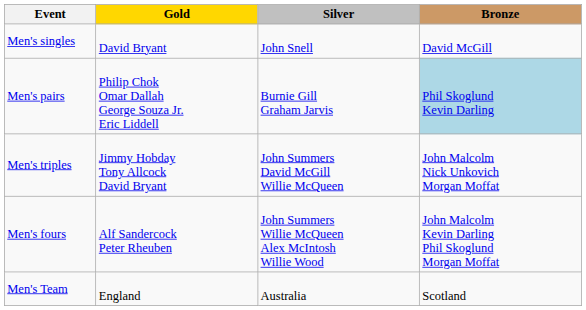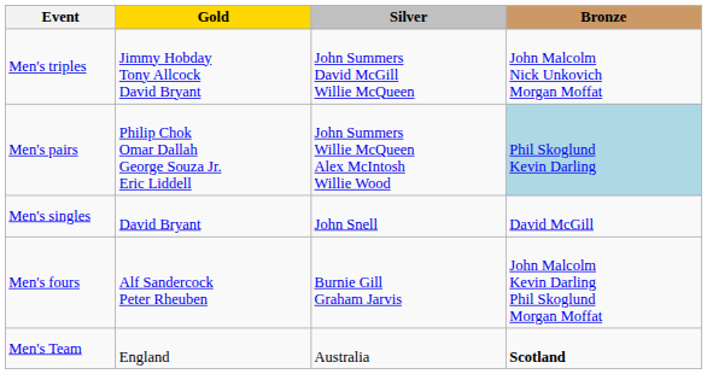 <table class="wikitable" style="font-size: 100%">
 <tr>
 <th width=110>Event</th>
 <th width=200 style="background-color: gold;">Gold</th>
 <th width=200 style="background-color: silver;">Silver</th>
 <th width=200 style="background-color: #cc9966;">Bronze</th>
 </tr>
 <tr>
+<td><a href='#'>Men's triples</a></td>
+<td><br> <a href='#'>Jimmy Hobday</a><br> <a href='#'>Tony Allcock</a> <br> <a href='#'>David Bryant</a></td>
+<td><br> <a href='#'>John Summers</a><br> <a href='#'>David McGill</a> <br> <a href='#'>Willie McQueen</a></td>
+<td><br> <a href='#'>John Malcolm</a><br> <a href='#'>Nick Unkovich</a> <br> <a href='#'>Morgan Moffat</a></td>
+</tr>
+<tr>
+<td><a href='#'>Men's pairs</a></td>
+<td> <br><a href='#'>Philip Chok</a><br> <a href='#'>Omar Dallah</a><br> <a href='#'>George Souza Jr.</a> <br> <a href='#'>Eric Liddell</a></td>
+<td> <br><a href='#'>John Summers</a><br> <a href='#'>Willie McQueen</a><br> <a href='#'>Alex McIntosh</a> <br> <a href='#'>Willie Wood</a></td>
+<td style="background: lightblue;"> <br>     <a href='#'>Phil Skoglund</a> <br> <a href='#'>Kevin Darling</a></td>
+</tr>
+<tr>
 <td><a href='#'>Men's singles</a></td>
 <td><br> <a href='#'>David Bryant</a></td>
 <td><br> <a href='#'>John Snell</a></td>
 <td><br> <a href='#'>David McGill</a></td>
 </tr>
 <tr>
-<td><a href='#'>Men's pairs</a></td>
-<td> <br><a href='#'>Philip Chok</a><br> <a href='#'>Omar Dallah</a><br> <a href='#'>George Souza Jr.</a> <br> <a href='#'>Eric Liddell</a></td>
-<td> <br><a href='#'>Burnie Gill</a> <br> <a href='#'>Graham Jarvis</a></td>
-<td style="background: lightblue;"> <br>     <a href='#'>Phil Skoglund</a> <br> <a href='#'>Kevin Darling</a></td>
-</tr>
-<tr>
-<td><a href='#'>Men's triples</a></td>
-<td><br> <a href='#'>Jimmy Hobday</a><br> <a href='#'>Tony Allcock</a> <br> <a href='#'>David Bryant</a></td>
-<td><br> <a href='#'>John Summers</a><br> <a href='#'>David McGill</a> <br> <a href='#'>Willie McQueen</a></td>
-<td><br> <a href='#'>John Malcolm</a><br> <a href='#'>Nick Unkovich</a> <br> <a href='#'>Morgan Moffat</a></td>
-</tr>
-<tr>
 <td><a href='#'>Men's fours</a></td>
 <td> <br><a href='#'>Alf Sandercock</a> <br> <a href='#'>Peter Rheuben</a></td>
-<td> <br><a href='#'>John Summers</a><br> <a href='#'>Willie McQueen</a><br> <a href='#'>Alex McIntosh</a> <br> <a href='#'>Willie Wood</a></td>
+<td> <br><a href='#'>Burnie Gill</a> <br> <a href='#'>Graham Jarvis</a></td>
 <td><br> <a href='#'>John Malcolm</a><br> <a href='#'>Kevin Darling</a><br> <a href='#'>Phil Skoglund</a> <br> <a href='#'>Morgan Moffat</a></td>
 </tr>
 <tr>
 <td><a href='#'>Men's Team</a></td>
 <td> <br>England</td>
 <td><br>Australia</td>
-<td> <br> Scotland</td>
+<td><strong> <br> Scotland</strong></td>
 </tr>
 </table>
